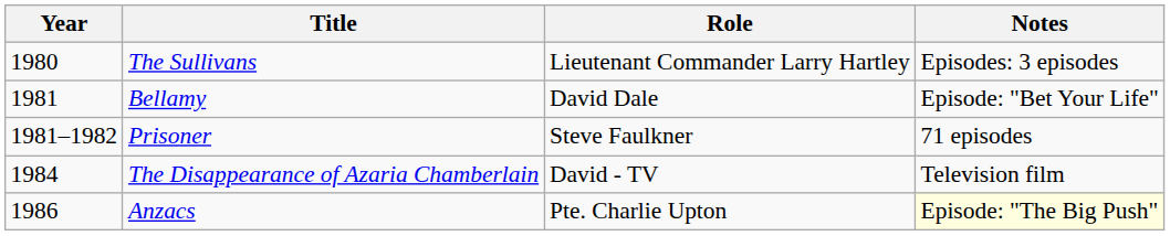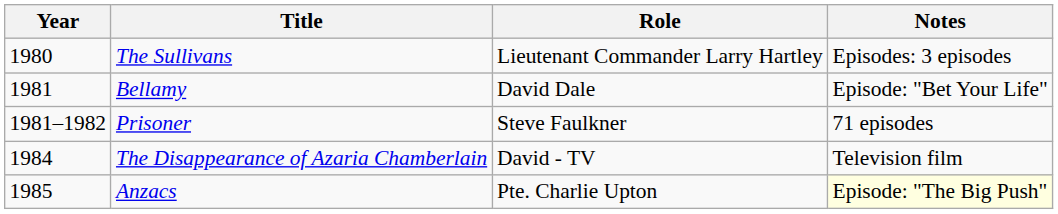 <table class="wikitable sortable">
 <tr>
 <th>Year</th>
 <th>Title</th>
 <th>Role</th>
 <th>Notes</th>
 </tr>
 <tr>
 <td>1980</td>
 <td><em><a href='#'>The Sullivans</a></em></td>
 <td>Lieutenant Commander Larry Hartley</td>
 <td>Episodes: 3 episodes</td>
 </tr>
 <tr>
 <td>1981</td>
 <td><em><a href='#'>Bellamy</a></em></td>
 <td>David Dale</td>
 <td>Episode: "Bet Your Life"</td>
 </tr>
 <tr>
 <td>1981–1982</td>
 <td><em><a href='#'>Prisoner</a></em></td>
 <td>Steve Faulkner</td>
 <td>71 episodes</td>
 </tr>
 <tr>
 <td>1984</td>
 <td><em><a href='#'>The Disappearance of Azaria Chamberlain</a></em></td>
 <td>David - TV</td>
 <td>Television film</td>
 </tr>
 <tr>
-<td>1986</td>
+<td>1985</td>
 <td><em><a href='#'>Anzacs</a></em></td>
 <td>Pte. Charlie Upton</td>
 <td style="background: lightyellow;">Episode: "The Big Push"</td>
 </tr>
 </table>
